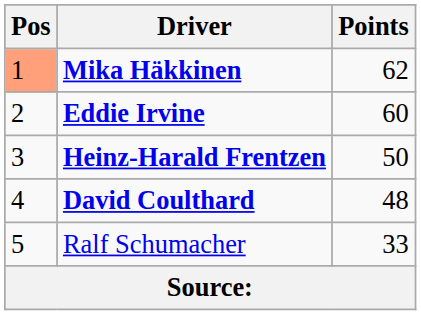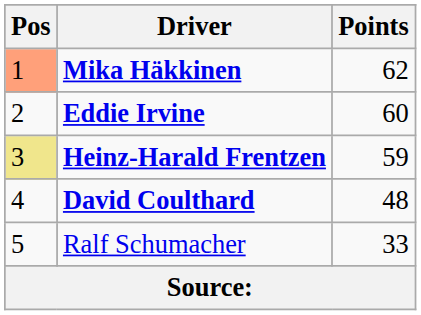 <table class="wikitable" style="font-size: 95%;">
 <tr>
 <th>Pos</th>
 <th>Driver</th>
 <th>Points</th>
 </tr>
 <tr>
 <td style="background: lightsalmon;">1</td>
 <td> <strong><a href='#'>Mika Häkkinen</a></strong></td>
 <td align="right">62</td>
 </tr>
 <tr>
 <td>2</td>
 <td> <strong><a href='#'>Eddie Irvine</a></strong></td>
 <td align="right">60</td>
 </tr>
 <tr>
-<td>3</td>
+<td style="background: khaki;">3</td>
 <td> <strong><a href='#'>Heinz-Harald Frentzen</a></strong></td>
-<td align="right">50</td>
+<td align="right">59</td>
 </tr>
 <tr>
 <td>4</td>
 <td> <strong><a href='#'>David Coulthard</a></strong></td>
 <td align="right">48</td>
 </tr>
 <tr>
 <td>5</td>
 <td> <a href='#'>Ralf Schumacher</a></td>
 <td align="right">33</td>
 </tr>
 <tr>
 <th colspan=4>Source: </th>
 </tr>
 </table>
